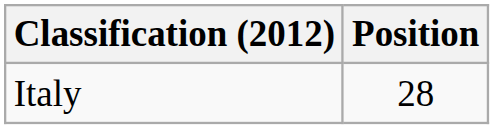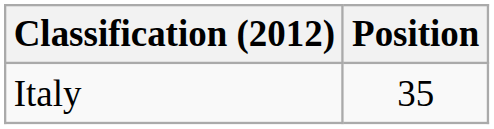 <table class = "wikitable sortable">
 <tr>
 <th>Classification (2012)</th>
 <th>Position</th>
 </tr>
 <tr>
 <td>Italy</td>
-<td align="center">28</td>
+<td align="center">35</td>
 </tr>
 </table>
